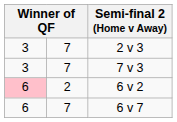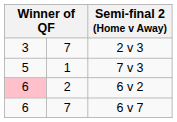 <table class="wikitable" style="text-align:center">
 <tr>
 <th width="100" colspan=2>Winner of QF</th>
 <th width="100">Semi-final 2<br><small>(Home v Away)</small></th>
 </tr>
 <tr>
 <td>3</td>
 <td>7</td>
 <td>2 v 3</td>
 </tr>
 <tr>
-<td>3</td>
-<td>7</td>
+<td>5</td>
+<td>1</td>
 <td>7 v 3</td>
 </tr>
 <tr>
 <td style="background: pink;">6</td>
 <td>2</td>
 <td>6 v 2</td>
 </tr>
 <tr>
 <td>6</td>
 <td>7</td>
 <td>6 v 7</td>
 </tr>
 </table>
